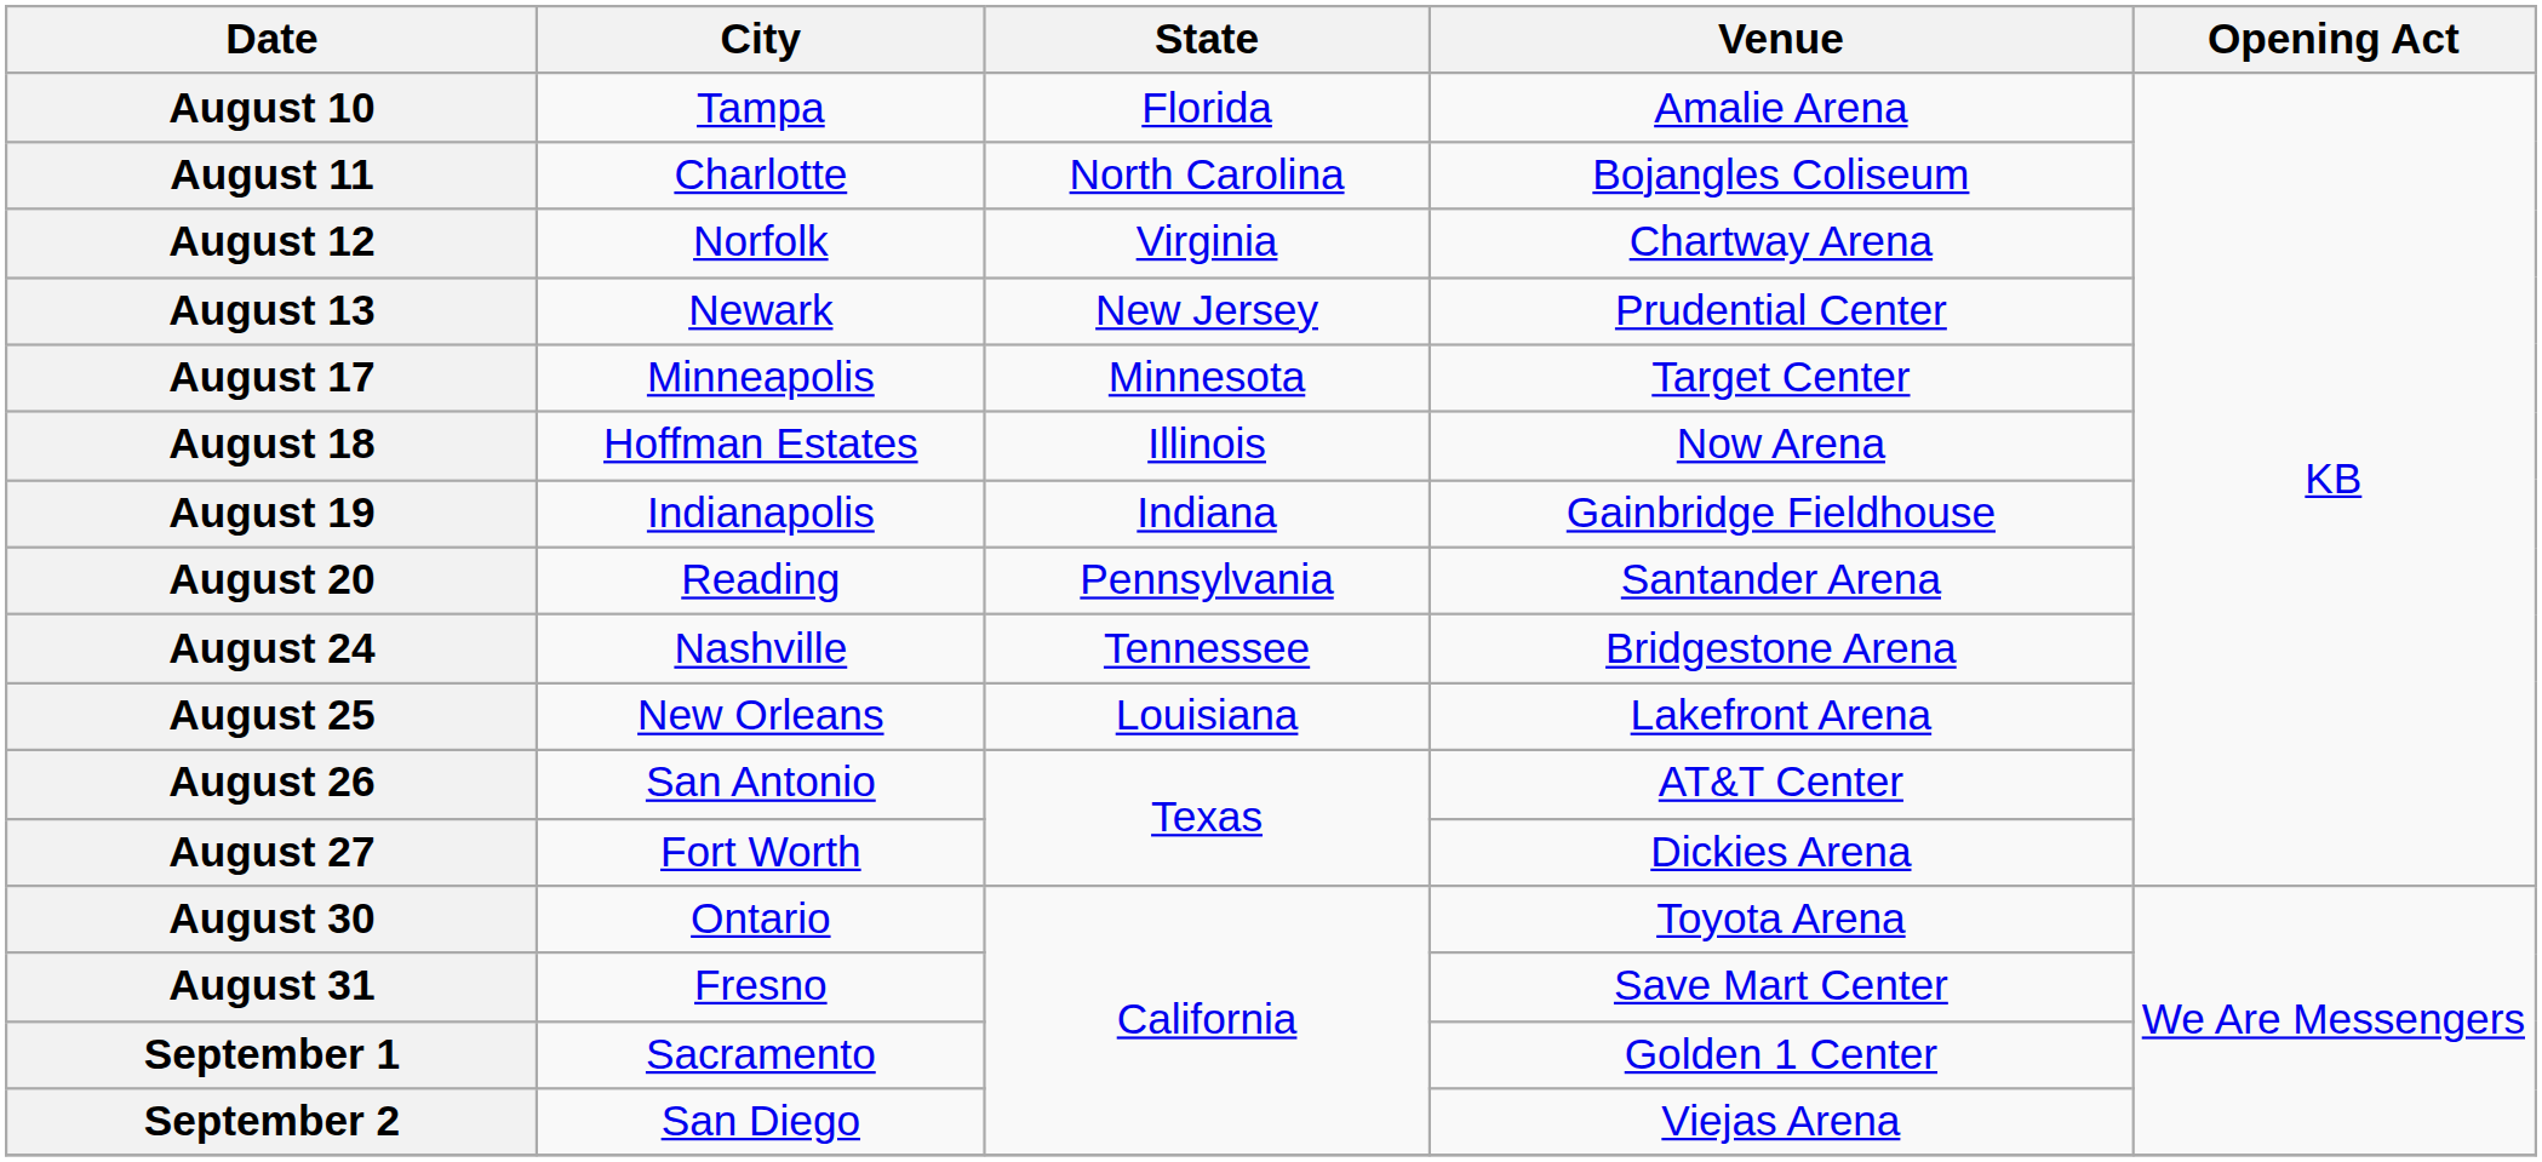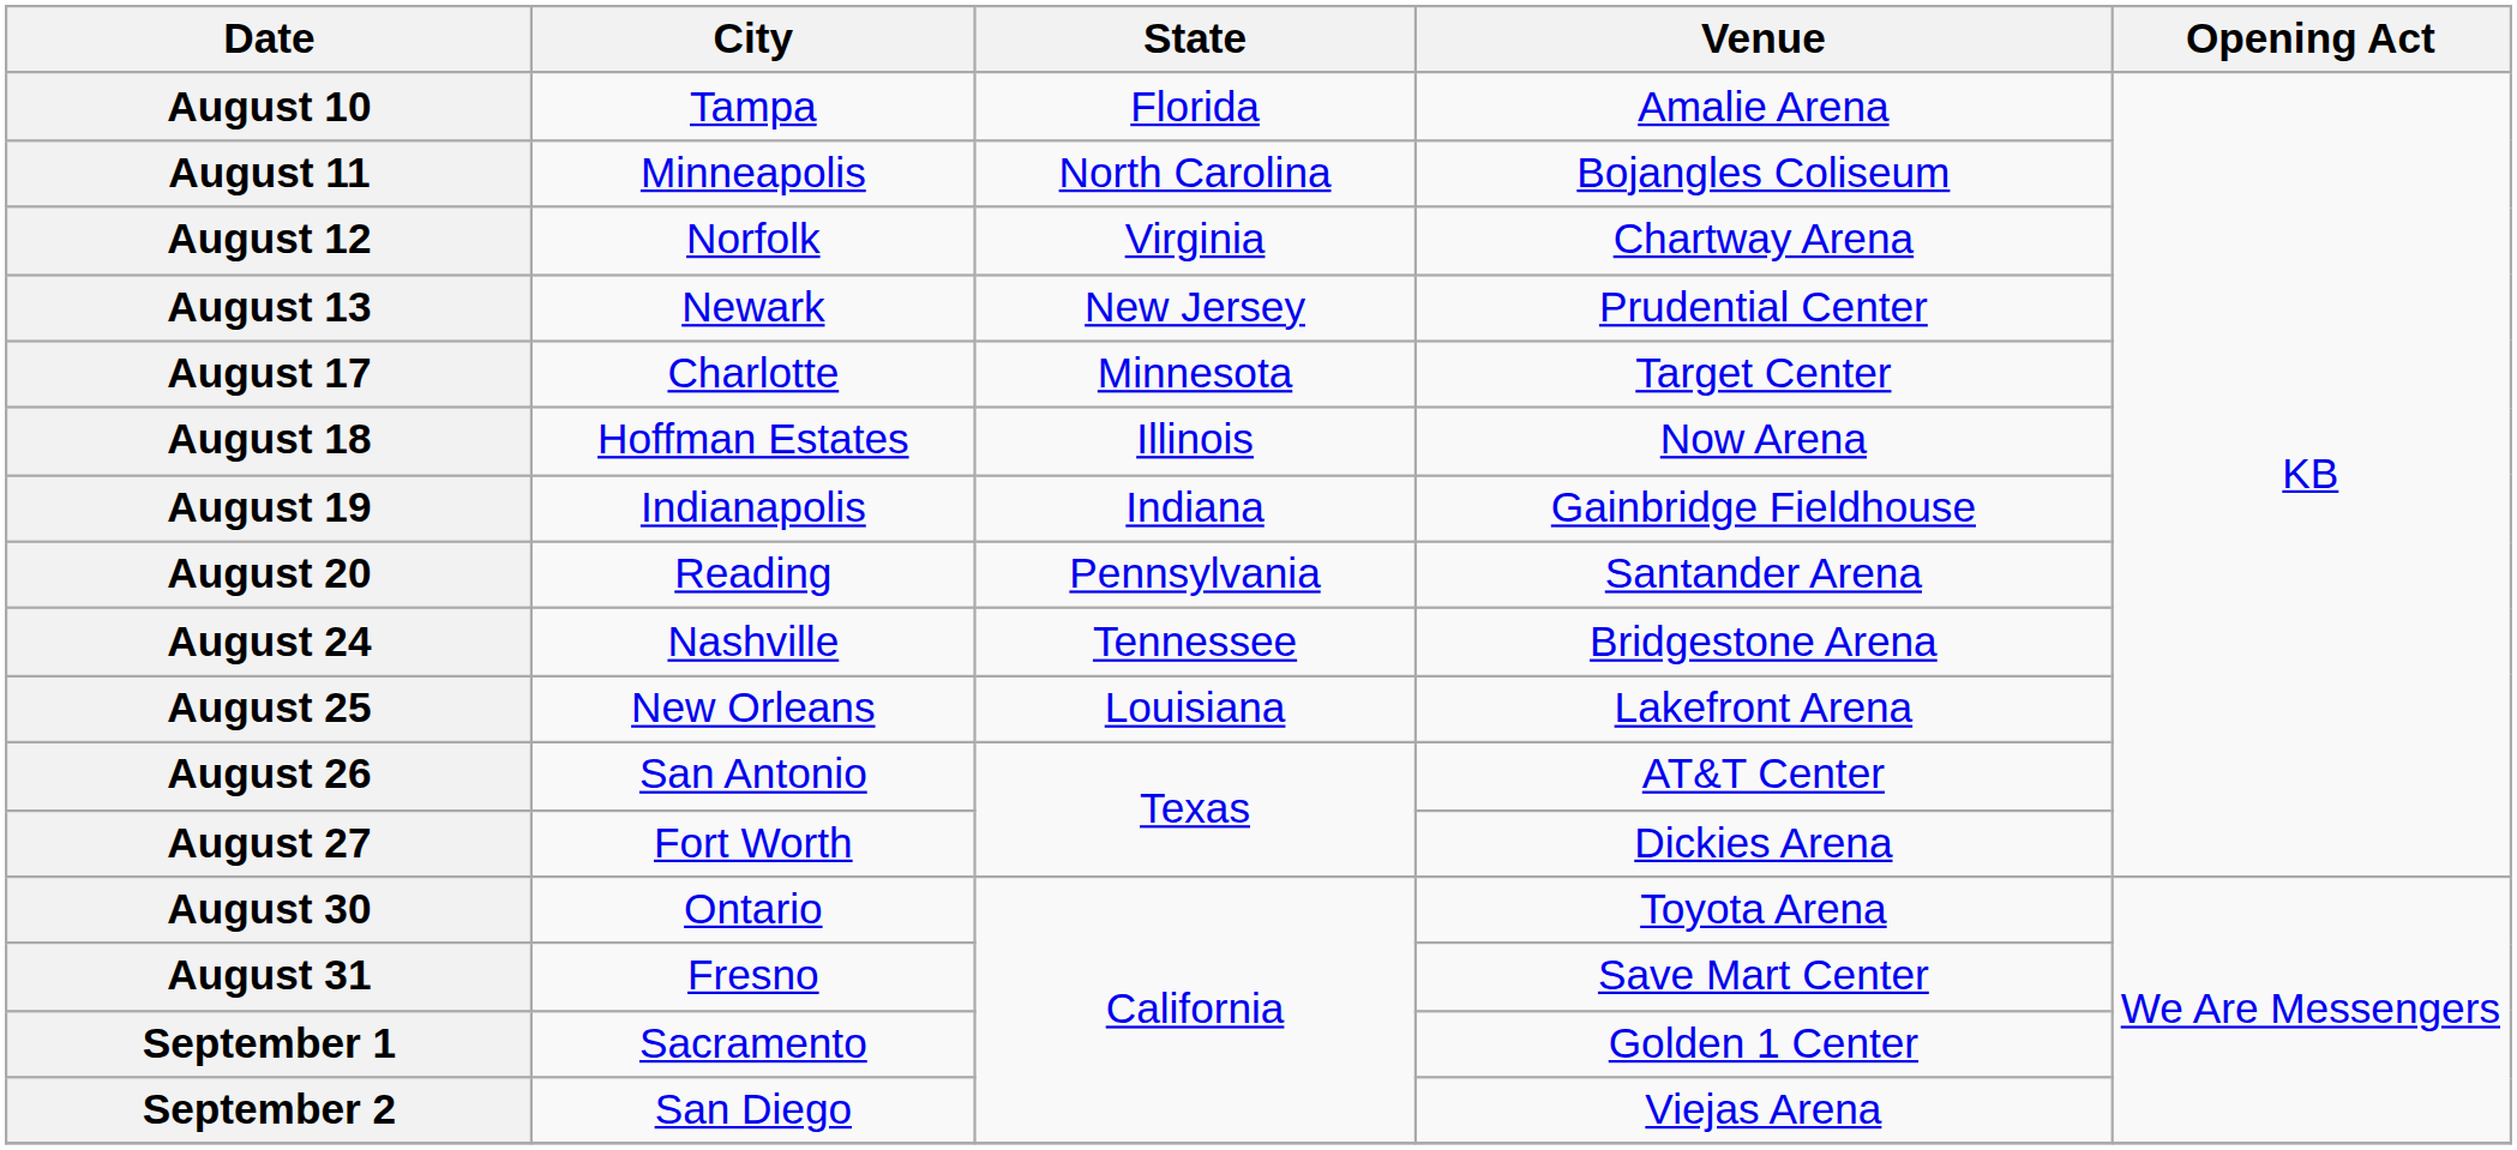 <table class="wikitable plainrowheaders" style="text-align:center;">
 <tr>
 <th scope="col" style="width:12em;">Date</th>
 <th scope="col" style="width:10em;">City</th>
 <th scope="col" style="width:10em;">State</th>
 <th scope="col" style="width:16em;">Venue</th>
 <th>Opening Act</th>
 </tr>
 <tr>
 <th scope="row" style="text-align:center;">August 10</th>
 <td><a href='#'>Tampa</a></td>
 <td><a href='#'>Florida</a></td>
 <td><a href='#'>Amalie Arena</a></td>
 <td rowspan="12"><a href='#'>KB</a></td>
 </tr>
 <tr>
 <th scope="row" style="text-align:center;">August 11</th>
-<td><a href='#'>Charlotte</a></td>
+<td><a href='#'>Minneapolis</a></td>
 <td><a href='#'>North Carolina</a></td>
 <td><a href='#'>Bojangles Coliseum</a></td>
 </tr>
 <tr>
 <th scope="row" style="text-align:center;">August 12</th>
 <td><a href='#'>Norfolk</a></td>
 <td><a href='#'>Virginia</a></td>
 <td><a href='#'>Chartway Arena</a></td>
 </tr>
 <tr>
 <th scope="row" style="text-align:center;">August 13</th>
 <td><a href='#'>Newark</a></td>
 <td><a href='#'>New Jersey</a></td>
 <td><a href='#'>Prudential Center</a></td>
 </tr>
 <tr>
 <th scope="row" style="text-align:center;">August 17</th>
-<td><a href='#'>Minneapolis</a></td>
+<td><a href='#'>Charlotte</a></td>
 <td><a href='#'>Minnesota</a></td>
 <td><a href='#'>Target Center</a></td>
 </tr>
 <tr>
 <th scope="row" style="text-align:center;">August 18</th>
 <td><a href='#'>Hoffman Estates</a></td>
 <td><a href='#'>Illinois</a></td>
 <td><a href='#'>Now Arena</a></td>
 </tr>
 <tr>
 <th scope="row" style="text-align:center;">August 19</th>
 <td><a href='#'>Indianapolis</a></td>
 <td><a href='#'>Indiana</a></td>
 <td><a href='#'>Gainbridge Fieldhouse</a></td>
 </tr>
 <tr>
 <th scope="row" style="text-align:center;">August 20</th>
 <td><a href='#'>Reading</a></td>
 <td><a href='#'>Pennsylvania</a></td>
 <td><a href='#'>Santander Arena</a></td>
 </tr>
 <tr>
 <th scope="row" style="text-align:center;">August 24</th>
 <td><a href='#'>Nashville</a></td>
 <td><a href='#'>Tennessee</a></td>
 <td><a href='#'>Bridgestone Arena</a></td>
 </tr>
 <tr>
 <th scope="row" style="text-align:center;">August 25</th>
 <td><a href='#'>New Orleans</a></td>
 <td><a href='#'>Louisiana</a></td>
 <td><a href='#'>Lakefront Arena</a></td>
 </tr>
 <tr>
 <th scope="row" style="text-align:center;">August 26</th>
 <td><a href='#'>San Antonio</a></td>
 <td rowspan="2"><a href='#'>Texas</a></td>
 <td><a href='#'>AT&T Center</a></td>
 </tr>
 <tr>
 <th scope="row" style="text-align:center;">August 27</th>
 <td><a href='#'>Fort Worth</a></td>
 <td><a href='#'>Dickies Arena</a></td>
 </tr>
 <tr>
 <th scope="row" style="text-align:center;">August 30</th>
 <td><a href='#'>Ontario</a></td>
 <td rowspan="4"><a href='#'>California</a></td>
 <td><a href='#'>Toyota Arena</a></td>
 <td rowspan="4"><a href='#'>We Are Messengers</a></td>
 </tr>
 <tr>
 <th scope="row" style="text-align:center;">August 31</th>
 <td><a href='#'>Fresno</a></td>
 <td><a href='#'>Save Mart Center</a></td>
 </tr>
 <tr>
 <th scope="row" style="text-align:center;">September 1</th>
 <td><a href='#'>Sacramento</a></td>
 <td><a href='#'>Golden 1 Center</a></td>
 </tr>
 <tr>
 <th scope="row" style="text-align:center;">September 2</th>
 <td><a href='#'>San Diego</a></td>
 <td><a href='#'>Viejas Arena</a></td>
 </tr>
 <tr>
 </tr>
 </table>
